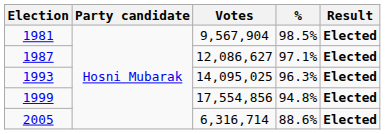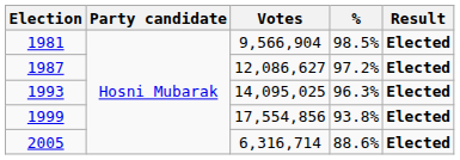 <table class=wikitable style=text-align:center>
 <tr>
 <th>Election</th>
 <th>Party candidate</th>
 <th>Votes</th>
 <th>%</th>
 <th>Result</th>
 </tr>
 <tr>
 <td><a href='#'>1981</a> </td>
 <td rowspan="5"><a href='#'>Hosni Mubarak</a></td>
-<td>9,567,904</td>
+<td>9,566,904</td>
 <td>98.5%</td>
 <td><strong>Elected</strong> </td>
 </tr>
 <tr>
 <td><a href='#'>1987</a> </td>
 <td>12,086,627</td>
-<td>97.1%</td>
+<td>97.2%</td>
 <td><strong>Elected</strong> </td>
 </tr>
 <tr>
 <td><a href='#'>1993</a> </td>
 <td>14,095,025</td>
 <td>96.3%</td>
 <td><strong>Elected</strong> </td>
 </tr>
 <tr>
 <td><a href='#'>1999</a> </td>
 <td>17,554,856</td>
-<td>94.8%</td>
+<td>93.8%</td>
 <td><strong>Elected</strong> </td>
 </tr>
 <tr>
 <td><a href='#'>2005</a></td>
 <td>6,316,714</td>
 <td>88.6%</td>
 <td><strong>Elected</strong> </td>
 </tr>
 </table>
